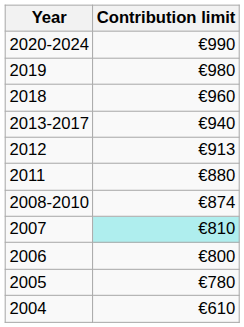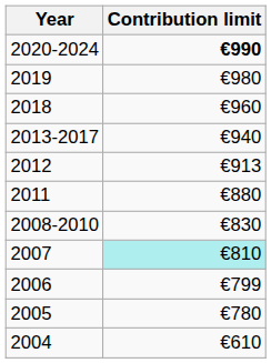 <table align="right" class="wikitable" style="text-align:right">
 <tr>
 <th>Year</th>
 <th>Contribution limit</th>
 </tr>
 <tr>
 <td style="text-align:left">2020-2024</td>
-<td>€990</td>
+<td><strong>€990</strong></td>
 </tr>
 <tr>
 <td style="text-align:left">2019</td>
 <td>€980</td>
 </tr>
 <tr>
 <td style="text-align:left">2018</td>
 <td>€960</td>
 </tr>
 <tr>
 <td style="text-align:left">2013-2017</td>
 <td>€940</td>
 </tr>
 <tr>
 <td style="text-align:left">2012</td>
 <td>€913</td>
 </tr>
 <tr>
 <td style="text-align:left">2011</td>
 <td>€880</td>
 </tr>
 <tr>
 <td style="text-align:left">2008-2010</td>
-<td>€874</td>
+<td>€830</td>
 </tr>
 <tr>
 <td style="text-align:left">2007</td>
 <td style="background: paleturquoise;">€810</td>
 </tr>
 <tr>
 <td style="text-align:left">2006</td>
-<td>€800</td>
+<td>€799</td>
 </tr>
 <tr>
 <td style="text-align:left">2005</td>
 <td>€780</td>
 </tr>
 <tr>
 <td style="text-align:left">2004</td>
 <td>€610</td>
 </tr>
 </table>
